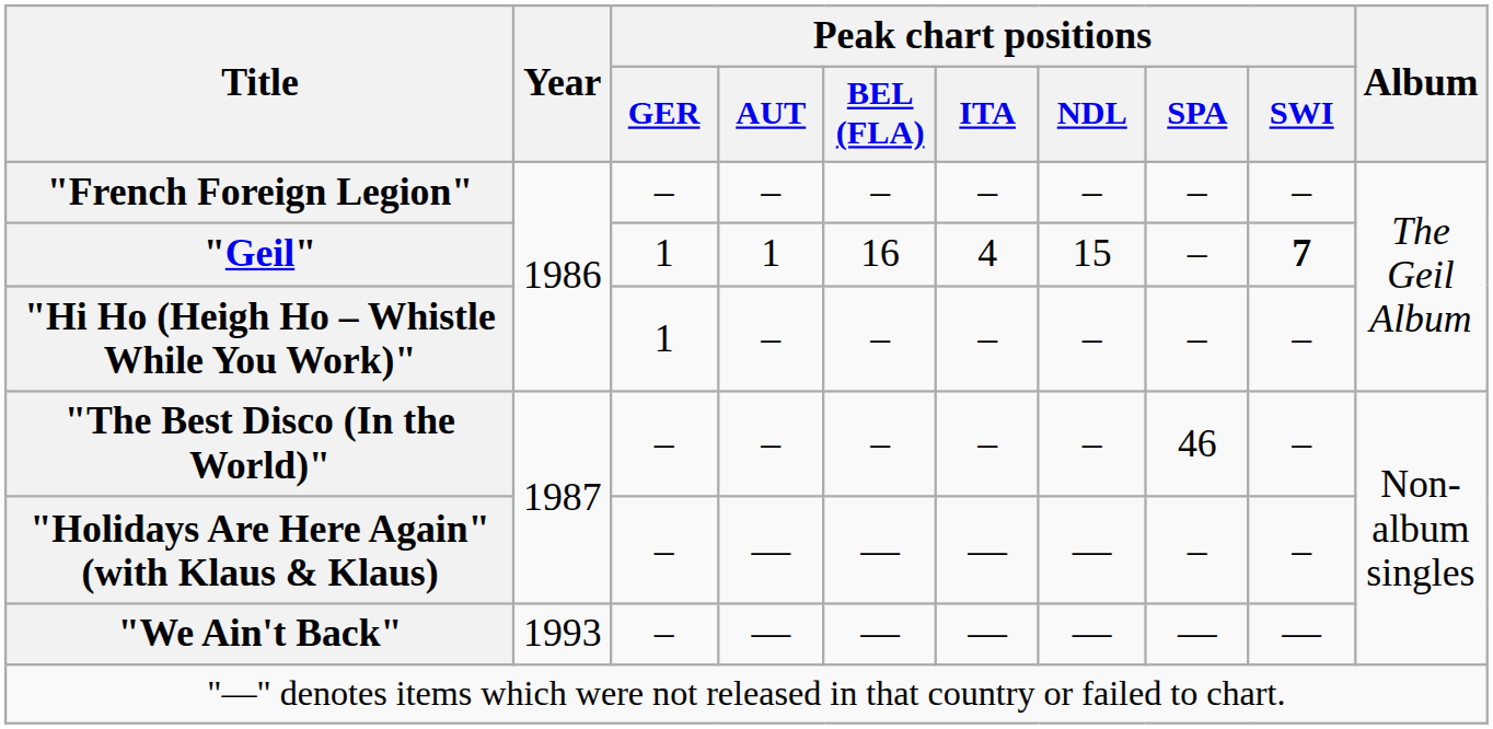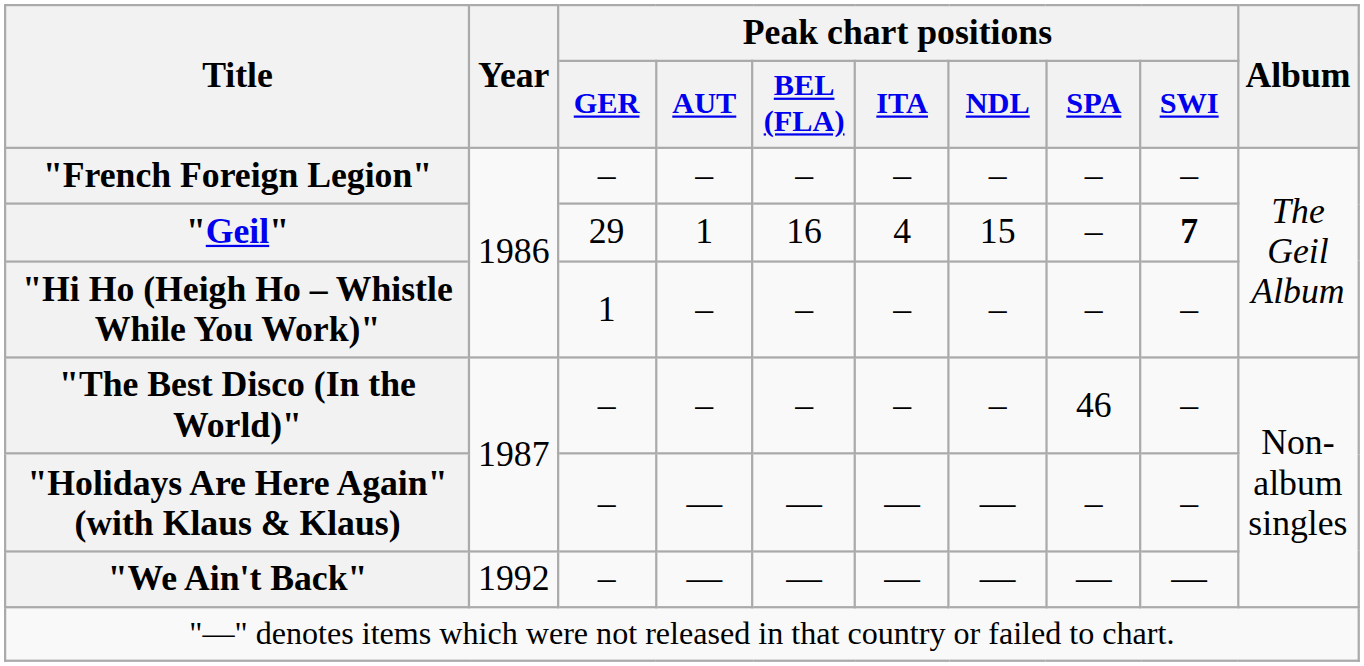 <table class="wikitable plainrowheaders" style="text-align:center;">
 <tr>
 <th scope="col" rowspan="2" style="width:16em;">Title</th>
 <th scope="col" rowspan="2">Year</th>
 <th scope="col" colspan="7">Peak chart positions</th>
 <th scope="col" rowspan="2">Album</th>
 </tr>
 <tr>
 <th style="width:3em;font-size:85%"><a href='#'>GER</a><br></th>
 <th style="width:3em;font-size:85%"><a href='#'>AUT</a><br></th>
 <th style="width:3em;font-size:85%"><a href='#'>BEL (FLA)</a><br></th>
 <th style="width:3em;font-size:85%"><a href='#'>ITA</a><br></th>
 <th style="width:3em;font-size:85%"><a href='#'>NDL</a><br></th>
 <th style="width:3em;font-size:85%"><a href='#'>SPA</a><br></th>
 <th style="width:3em;font-size:85%"><a href='#'>SWI</a><br></th>
 </tr>
 <tr>
 <th scope="row">"French Foreign Legion"</th>
 <td rowspan="3">1986</td>
 <td>–</td>
 <td>–</td>
 <td>–</td>
 <td>–</td>
 <td>–</td>
 <td>–</td>
 <td>–</td>
 <td rowspan=3><em>The Geil Album</em></td>
 </tr>
 <tr>
 <th scope="row">"<a href='#'>Geil</a>"</th>
-<td>1</td>
+<td>29</td>
 <td>1</td>
 <td>16</td>
 <td>4</td>
 <td>15</td>
 <td>–</td>
 <td><strong>7</strong></td>
 </tr>
 <tr>
 <th scope="row">"Hi Ho (Heigh Ho – Whistle While You Work)"</th>
 <td>1</td>
 <td>–</td>
 <td>–</td>
 <td>–</td>
 <td>–</td>
 <td>–</td>
 <td>–</td>
 </tr>
 <tr>
 <th scope="row">"The Best Disco (In the World)"</th>
 <td rowspan="2">1987</td>
 <td>–</td>
 <td>–</td>
 <td>–</td>
 <td>–</td>
 <td>–</td>
 <td>46</td>
 <td>–</td>
 <td rowspan=3>Non-album singles</td>
 </tr>
 <tr>
 <th scope="row">"Holidays Are Here Again"<br><span>(with Klaus & Klaus)</span></th>
 <td>–</td>
 <td>—</td>
 <td>—</td>
 <td>—</td>
 <td>—</td>
 <td>–</td>
 <td>–</td>
 </tr>
 <tr>
 <th scope="row">"We Ain't Back"</th>
-<td rowspan="1">1993</td>
+<td rowspan="1">1992</td>
 <td>–</td>
 <td>—</td>
 <td>—</td>
 <td>—</td>
 <td>—</td>
 <td>—</td>
 <td>—</td>
 </tr>
 <tr>
 <td colspan="10" style="font-size:90%">"—" denotes items which were not released in that country or failed to chart.</td>
 </tr>
 </table>
